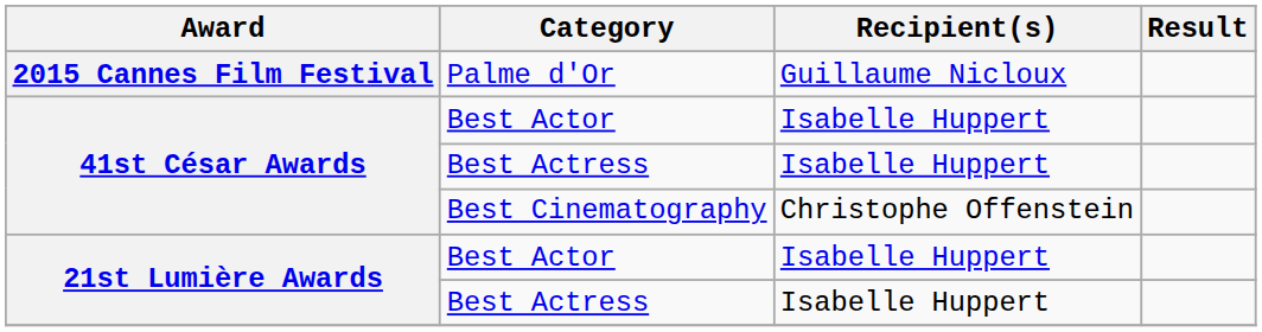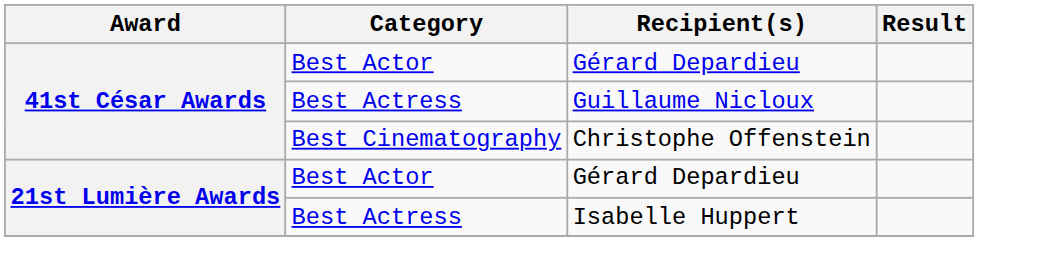 <table class="wikitable plainrowheaders sortable">
 <tr style="background:#ccc; text-align:center;">
 <th scope=col>Award</th>
 <th scope=col>Category</th>
 <th scope=col>Recipient(s)</th>
 <th scope=col>Result</th>
 </tr>
 <tr>
-<th scope=row><a href='#'>2015 Cannes Film Festival</a></th>
-<td><a href='#'>Palme d'Or</a></td>
-<td><a href='#'>Guillaume Nicloux</a></td>
-<td></td>
-</tr>
-<tr>
 <th scope="row" rowspan=3><a href='#'>41st César Awards</a></th>
 <td><a href='#'>Best Actor</a></td>
-<td><a href='#'>Isabelle Huppert</a></td>
+<td><a href='#'>Gérard Depardieu</a></td>
 <td></td>
 </tr>
 <tr>
 <td><a href='#'>Best Actress</a></td>
-<td><a href='#'>Isabelle Huppert</a></td>
+<td><a href='#'>Guillaume Nicloux</a></td>
 <td></td>
 </tr>
 <tr>
 <td><a href='#'>Best Cinematography</a></td>
 <td>Christophe Offenstein</td>
 <td></td>
 </tr>
 <tr>
 <th scope="row" rowspan=2><a href='#'>21st Lumière Awards</a></th>
 <td><a href='#'>Best Actor</a></td>
-<td><a href='#'>Isabelle Huppert</a></td>
+<td>Gérard Depardieu</td>
 <td></td>
 </tr>
 <tr>
 <td><a href='#'>Best Actress</a></td>
 <td>Isabelle Huppert</td>
 <td></td>
 </tr>
 <tr>
 </tr>
 </table>
